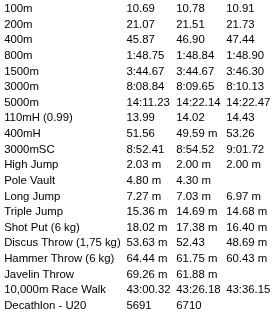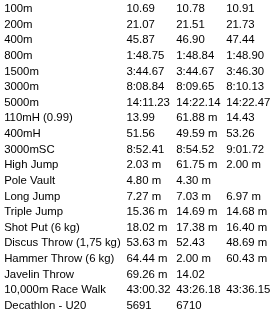 <table>
 <tr>
 <td>100m</td>
 <td></td>
 <td>10.69</td>
 <td></td>
 <td>10.78</td>
 <td></td>
 <td>10.91</td>
 </tr>
 <tr>
 <td>200m</td>
 <td></td>
 <td>21.07</td>
 <td></td>
 <td>21.51</td>
 <td></td>
 <td>21.73</td>
 </tr>
 <tr>
 <td>400m</td>
 <td></td>
 <td>45.87</td>
 <td></td>
 <td>46.90</td>
 <td></td>
 <td>47.44</td>
 </tr>
 <tr>
 <td>800m</td>
 <td></td>
 <td>1:48.75</td>
 <td></td>
 <td>1:48.84</td>
 <td></td>
 <td>1:48.90</td>
 </tr>
 <tr>
 <td>1500m</td>
 <td></td>
 <td>3:44.67</td>
 <td></td>
 <td>3:44.67</td>
 <td></td>
 <td>3:46.30</td>
 </tr>
 <tr>
 <td>3000m</td>
 <td></td>
 <td>8:08.84</td>
 <td></td>
 <td>8:09.65</td>
 <td></td>
 <td>8:10.13</td>
 </tr>
 <tr>
 <td>5000m</td>
 <td></td>
 <td>14:11.23</td>
 <td></td>
 <td>14:22.14</td>
 <td></td>
 <td>14:22.47</td>
 </tr>
 <tr>
 <td>110mH (0.99)</td>
 <td></td>
 <td>13.99</td>
 <td></td>
-<td>14.02</td>
+<td>61.88 m</td>
 <td></td>
 <td>14.43</td>
 </tr>
 <tr>
 <td>400mH</td>
 <td></td>
 <td>51.56</td>
 <td></td>
 <td>49.59 m</td>
 <td></td>
 <td>53.26</td>
 </tr>
 <tr>
 <td>3000mSC</td>
 <td></td>
 <td>8:52.41</td>
 <td></td>
 <td>8:54.52</td>
 <td></td>
 <td>9:01.72</td>
 </tr>
 <tr>
 <td>High Jump</td>
 <td></td>
 <td>2.03 m</td>
 <td></td>
-<td>2.00 m</td>
+<td>61.75 m</td>
 <td></td>
 <td>2.00 m</td>
 </tr>
 <tr>
 <td>Pole Vault</td>
 <td></td>
 <td>4.80 m</td>
 <td></td>
 <td>4.30 m</td>
 </tr>
 <tr>
 <td>Long Jump</td>
 <td></td>
 <td>7.27 m</td>
 <td></td>
 <td>7.03 m</td>
 <td></td>
 <td>6.97 m</td>
 </tr>
 <tr>
 <td>Triple Jump</td>
 <td></td>
 <td>15.36 m</td>
 <td></td>
 <td>14.69 m</td>
 <td></td>
 <td>14.68 m</td>
 </tr>
 <tr>
 <td>Shot Put (6 kg)</td>
 <td></td>
 <td>18.02 m</td>
 <td></td>
 <td>17.38 m</td>
 <td></td>
 <td>16.40 m</td>
 </tr>
 <tr>
 <td>Discus Throw (1,75 kg)</td>
 <td></td>
 <td>53.63 m</td>
 <td></td>
 <td>52.43</td>
 <td></td>
 <td>48.69 m</td>
 </tr>
 <tr>
 <td>Hammer Throw (6 kg)</td>
 <td></td>
 <td>64.44 m</td>
 <td></td>
-<td>61.75 m</td>
+<td>2.00 m</td>
 <td></td>
 <td>60.43 m</td>
 </tr>
 <tr>
 <td>Javelin Throw</td>
 <td></td>
 <td>69.26 m</td>
 <td></td>
-<td>61.88 m</td>
+<td>14.02</td>
 </tr>
 <tr>
 <td>10,000m Race Walk</td>
 <td></td>
 <td>43:00.32</td>
 <td></td>
 <td>43:26.18</td>
 <td></td>
 <td>43:36.15</td>
 </tr>
 <tr>
 <td>Decathlon - U20</td>
 <td></td>
 <td>5691</td>
 <td></td>
 <td>6710</td>
 </tr>
 </table>
